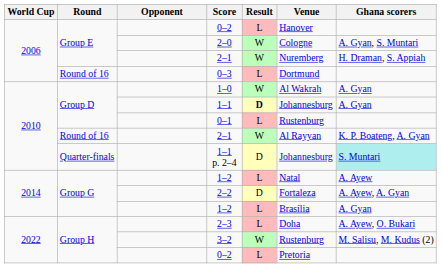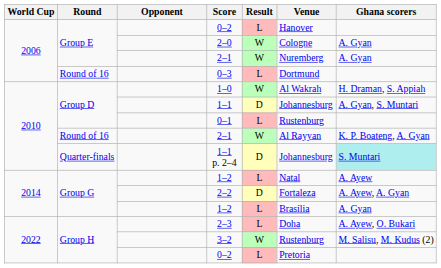 <table class="wikitable sortable" style="text-align:left;">
 <tr>
 <th width=80>World Cup</th>
 <th width=90>Round</th>
 <th width=140>Opponent</th>
 <th width=50>Score</th>
 <th width=50>Result</th>
 <th width=90>Venue</th>
 <th>Ghana scorers</th>
 </tr>
 <tr>
 <td rowspan="4" align=center><a href='#'>2006</a></td>
 <td rowspan="3"><a href='#'>Group E</a></td>
 <td></td>
 <td align=center><a href='#'>0–2</a></td>
 <td align=center bgcolor="#ffbbbb">L</td>
 <td><a href='#'>Hanover</a></td>
 <td></td>
 </tr>
 <tr>
 <td></td>
 <td align=center><a href='#'>2–0</a></td>
 <td align=center bgcolor="#bbffbb">W</td>
 <td><a href='#'>Cologne</a></td>
-<td><a href='#'>A. Gyan</a>, <a href='#'>S. Muntari</a></td>
+<td><a href='#'>A. Gyan</a></td>
 </tr>
 <tr>
 <td></td>
 <td align=center><a href='#'>2–1</a></td>
 <td align=center bgcolor="#bbffbb">W</td>
 <td><a href='#'>Nuremberg</a></td>
-<td><a href='#'>H. Draman</a>, <a href='#'>S. Appiah</a></td>
+<td><a href='#'>A. Gyan</a></td>
 </tr>
 <tr>
 <td><a href='#'>Round of 16</a></td>
 <td></td>
 <td align=center><a href='#'>0–3</a></td>
 <td align=center bgcolor="#ffbbbb">L</td>
 <td><a href='#'>Dortmund</a></td>
 <td></td>
 </tr>
 <tr>
 <td rowspan="5" align=center><a href='#'>2010</a></td>
 <td rowspan="3"><a href='#'>Group D</a></td>
 <td></td>
 <td align=center><a href='#'>1–0</a></td>
 <td align=center bgcolor="#bbffbb">W</td>
 <td><a href='#'>Al Wakrah</a></td>
-<td><a href='#'>A. Gyan</a></td>
+<td><a href='#'>H. Draman</a>, <a href='#'>S. Appiah</a></td>
 </tr>
 <tr>
 <td></td>
 <td align=center><a href='#'>1–1</a></td>
-<td align=center bgcolor="#ffffbb"><strong>D</strong></td>
+<td align=center bgcolor="#ffffbb">D</td>
 <td><a href='#'>Johannesburg</a></td>
-<td><a href='#'>A. Gyan</a></td>
+<td><a href='#'>A. Gyan</a>, <a href='#'>S. Muntari</a></td>
 </tr>
 <tr>
 <td></td>
 <td align=center><a href='#'>0–1</a></td>
 <td align=center bgcolor="#ffbbbb">L</td>
 <td><a href='#'>Rustenburg</a></td>
 <td></td>
 </tr>
 <tr>
 <td><a href='#'>Round of 16</a></td>
 <td></td>
 <td align=center><a href='#'>2–1</a> </td>
 <td align=center bgcolor="#bbffbb">W</td>
 <td><a href='#'>Al Rayyan</a></td>
 <td><a href='#'>K. P. Boateng</a>, <a href='#'>A. Gyan</a></td>
 </tr>
 <tr>
 <td><a href='#'>Quarter-finals</a></td>
 <td></td>
 <td align=center><a href='#'>1–1</a>  p. 2–4</td>
 <td align=center bgcolor="#ffffbb">D</td>
 <td><a href='#'>Johannesburg</a></td>
 <td style="background: paleturquoise;"><a href='#'>S. Muntari</a></td>
 </tr>
 <tr>
 <td rowspan="3" align=center><a href='#'>2014</a></td>
 <td rowspan="3"><a href='#'>Group G</a></td>
 <td></td>
 <td align=center><a href='#'>1–2</a></td>
 <td align=center bgcolor="#ffbbbb">L</td>
 <td><a href='#'>Natal</a></td>
 <td><a href='#'>A. Ayew</a></td>
 </tr>
 <tr>
 <td></td>
 <td align=center><a href='#'>2–2</a></td>
 <td align=center bgcolor="#ffffbb">D</td>
 <td><a href='#'>Fortaleza</a></td>
 <td><a href='#'>A. Ayew</a>, <a href='#'>A. Gyan</a></td>
 </tr>
 <tr>
 <td></td>
 <td align=center><a href='#'>1–2</a></td>
 <td align=center bgcolor="#ffbbbb">L</td>
 <td><a href='#'>Brasília</a></td>
 <td><a href='#'>A. Gyan</a></td>
 </tr>
 <tr>
 <td rowspan="3" align=center><a href='#'>2022</a></td>
 <td rowspan="3"><a href='#'>Group H</a></td>
 <td></td>
 <td align=center><a href='#'>2–3</a></td>
 <td align=center bgcolor="#ffbbbb">L</td>
 <td><a href='#'>Doha</a></td>
 <td><a href='#'>A. Ayew</a>, <a href='#'>O. Bukari</a></td>
 </tr>
 <tr>
 <td></td>
 <td align=center><a href='#'>3–2</a></td>
 <td align=center bgcolor="#bbffbb">W</td>
 <td><a href='#'>Rustenburg</a></td>
 <td><a href='#'>M. Salisu</a>, <a href='#'>M. Kudus</a> (2)</td>
 </tr>
 <tr>
 <td></td>
 <td align=center><a href='#'>0–2</a></td>
 <td align=center bgcolor="#ffbbbb">L</td>
 <td><a href='#'>Pretoria</a></td>
 <td></td>
 </tr>
 </table>
